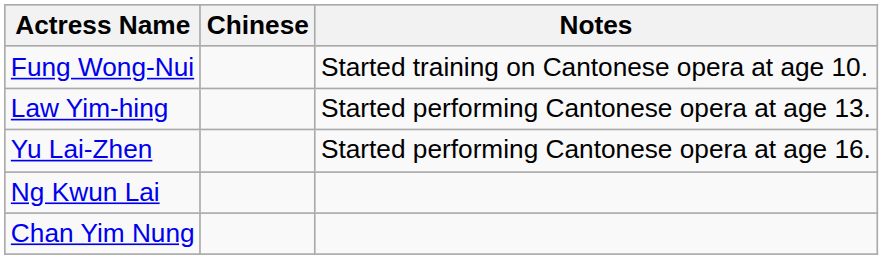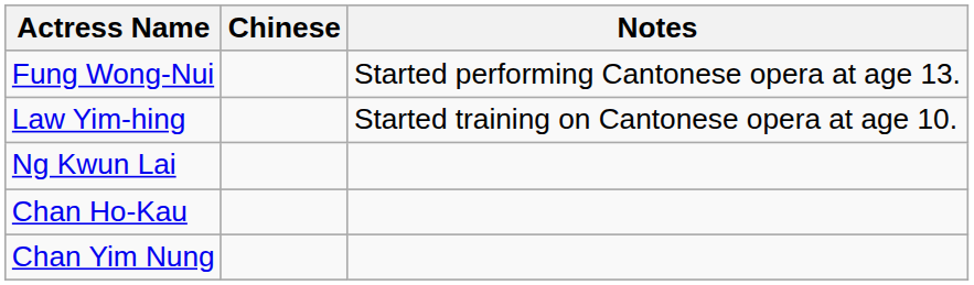 <table class="wikitable">
 <tr>
 <th>Actress Name</th>
 <th>Chinese</th>
 <th>Notes</th>
 </tr>
 <tr>
 <td><a href='#'>Fung Wong-Nui</a></td>
 <td></td>
-<td>Started training on Cantonese opera at age 10.</td>
+<td>Started performing Cantonese opera at age 13.</td>
 </tr>
 <tr>
 <td><a href='#'>Law Yim-hing</a></td>
 <td></td>
-<td>Started performing Cantonese opera at age 13.</td>
-</tr>
-<tr>
-<td><a href='#'>Yu Lai-Zhen</a></td>
-<td></td>
-<td>Started performing Cantonese opera at age 16.<br> </td>
+<td>Started training on Cantonese opera at age 10.</td>
 </tr>
 <tr>
 <td><a href='#'>Ng Kwun Lai</a></td>
+<td></td>
+<td></td>
+</tr>
+<tr>
+<td><a href='#'>Chan Ho-Kau</a></td>
 <td></td>
 <td></td>
 </tr>
 <tr>
 <td><a href='#'>Chan Yim Nung</a></td>
 <td></td>
 <td></td>
 </tr>
 </table>
